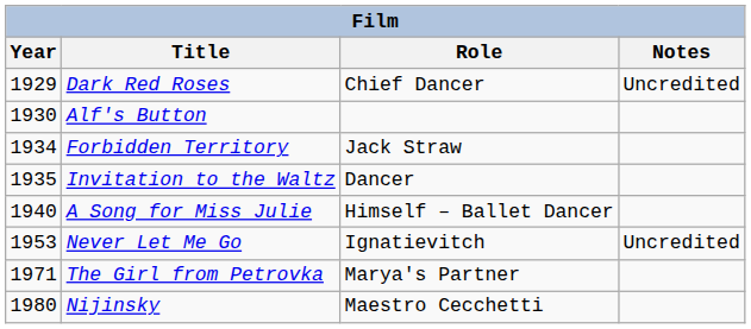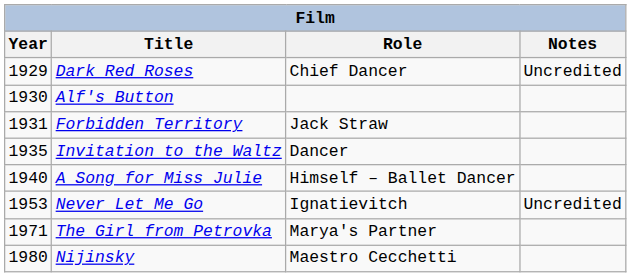 <table class="wikitable" style="font-size: 100%;">
 <tr>
 <th colspan="4" style="background: LightSteelBlue;">Film</th>
 </tr>
 <tr>
 <th>Year</th>
 <th>Title</th>
 <th>Role</th>
 <th>Notes</th>
 </tr>
 <tr>
 <td>1929</td>
 <td><em><a href='#'>Dark Red Roses</a></em></td>
 <td>Chief Dancer</td>
 <td>Uncredited</td>
 </tr>
 <tr>
 <td>1930</td>
 <td><em><a href='#'>Alf's Button</a></em></td>
 <td></td>
 <td></td>
 </tr>
 <tr>
-<td>1934</td>
+<td>1931</td>
 <td><em><a href='#'>Forbidden Territory</a></em></td>
 <td>Jack Straw</td>
 <td></td>
 </tr>
 <tr>
 <td>1935</td>
 <td><em><a href='#'>Invitation to the Waltz</a></em></td>
 <td>Dancer</td>
 <td></td>
 </tr>
 <tr>
 <td>1940</td>
 <td><em><a href='#'>A Song for Miss Julie</a></em></td>
 <td>Himself – Ballet Dancer</td>
 <td></td>
 </tr>
 <tr>
 <td>1953</td>
 <td><em><a href='#'>Never Let Me Go</a></em></td>
 <td>Ignatievitch</td>
 <td>Uncredited</td>
 </tr>
 <tr>
 <td>1971</td>
 <td><em><a href='#'>The Girl from Petrovka</a></em></td>
 <td>Marya's Partner</td>
 <td></td>
 </tr>
 <tr>
 <td>1980</td>
 <td><em><a href='#'>Nijinsky</a></em></td>
 <td>Maestro Cecchetti</td>
 <td></td>
 </tr>
 </table>
